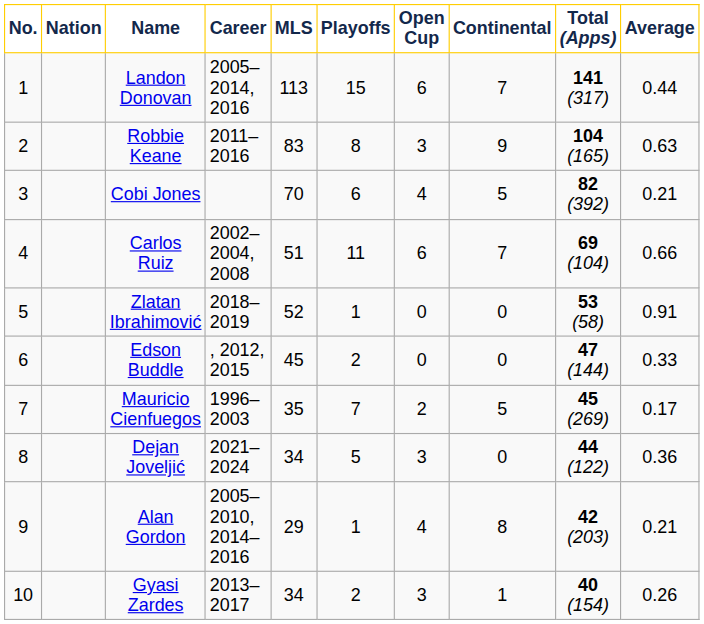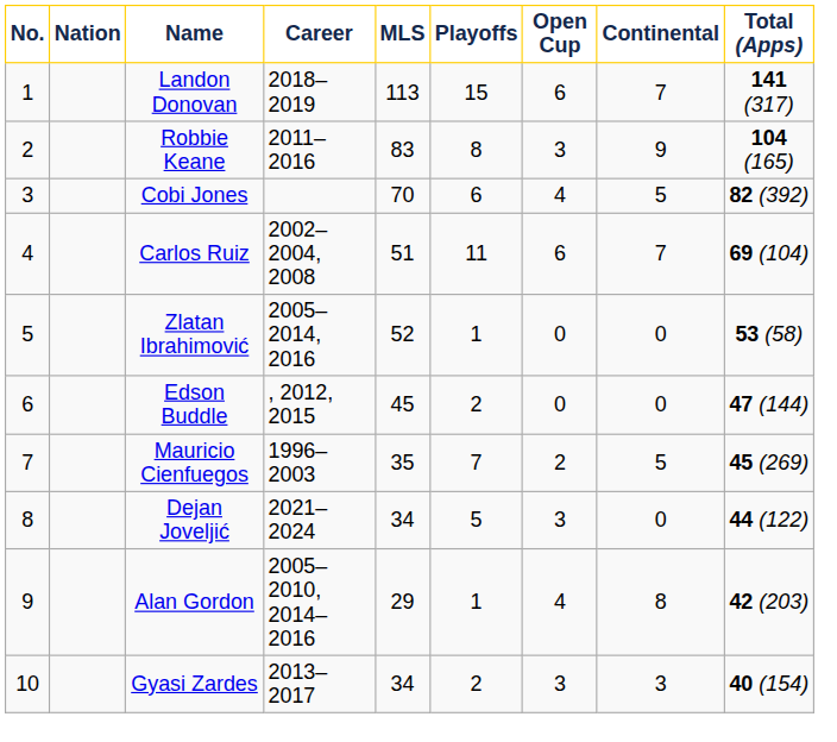 <table class="wikitable sortable" style="text-align:center;">
 <tr>
 <th style="background:#FFFFFF; color:#13284B; border:1px solid #FFCE02;">No.</th>
 <th style="background:#FFFFFF; color:#13284B; border:1px solid #FFCE02;">Nation</th>
 <th style="background:#FFFFFF; color:#13284B; border:1px solid #FFCE02;">Name</th>
 <th style="background:#FFFFFF; color:#13284B; border:1px solid #FFCE02;">Career</th>
 <th style="background:#FFFFFF; color:#13284B; border:1px solid #FFCE02;">MLS</th>
 <th style="background:#FFFFFF; color:#13284B; border:1px solid #FFCE02;">Playoffs</th>
 <th style="background:#FFFFFF; color:#13284B; border:1px solid #FFCE02;">Open Cup</th>
 <th style="background:#FFFFFF; color:#13284B; border:1px solid #FFCE02;">Continental</th>
 <th style="background:#FFFFFF; color:#13284B; border:1px solid #FFCE02;">Total <em>(Apps)</em></th>
-<th style="background:#FFFFFF; color:#13284B; border:1px solid #FFCE02;">Average</th>
 </tr>
 <tr>
 <td>1</td>
 <td align="left"></td>
 <td><a href='#'>Landon Donovan</a></td>
-<td align="left">2005–2014, 2016</td>
+<td align="left">2018–2019</td>
 <td>113</td>
 <td>15</td>
 <td>6</td>
 <td>7</td>
 <td><strong>141</strong> <em>(317)</em></td>
-<td>0.44</td>
 </tr>
 <tr>
 <td>2</td>
 <td align="left"></td>
 <td><a href='#'>Robbie Keane</a></td>
 <td align="left">2011–2016</td>
 <td>83</td>
 <td>8</td>
 <td>3</td>
 <td>9</td>
 <td><strong>104</strong> <em>(165)</em></td>
-<td>0.63</td>
 </tr>
 <tr>
 <td>3</td>
 <td align="left"></td>
 <td><a href='#'>Cobi Jones</a></td>
 <td align="left"></td>
 <td>70</td>
 <td>6</td>
 <td>4</td>
 <td>5</td>
 <td><strong>82</strong> <em>(392)</em></td>
-<td>0.21</td>
 </tr>
 <tr>
 <td>4</td>
 <td align="left"></td>
 <td><a href='#'>Carlos Ruiz</a></td>
 <td align="left">2002–2004, 2008</td>
 <td>51</td>
 <td>11</td>
 <td>6</td>
 <td>7</td>
 <td><strong>69</strong> <em>(104)</em></td>
-<td>0.66</td>
 </tr>
 <tr>
 <td>5</td>
 <td align="left"></td>
 <td><a href='#'>Zlatan Ibrahimović</a></td>
-<td align="left">2018–2019</td>
+<td align="left">2005–2014, 2016</td>
 <td>52</td>
 <td>1</td>
 <td>0</td>
 <td>0</td>
 <td><strong>53</strong> <em>(58)</em></td>
-<td>0.91</td>
 </tr>
 <tr>
 <td>6</td>
 <td align="left"></td>
 <td><a href='#'>Edson Buddle</a></td>
 <td align="left">, 2012, 2015</td>
 <td>45</td>
 <td>2</td>
 <td>0</td>
 <td>0</td>
 <td><strong>47</strong> <em>(144)</em></td>
-<td>0.33</td>
 </tr>
 <tr>
 <td>7</td>
 <td align="left"></td>
 <td><a href='#'>Mauricio Cienfuegos</a></td>
 <td align="left">1996–2003</td>
 <td>35</td>
 <td>7</td>
 <td>2</td>
 <td>5</td>
 <td><strong>45</strong> <em>(269)</em></td>
-<td>0.17</td>
 </tr>
 <tr>
 <td>8</td>
 <td align="left"></td>
 <td><a href='#'>Dejan Joveljić</a></td>
 <td align="left">2021–2024</td>
 <td>34</td>
 <td>5</td>
 <td>3</td>
 <td>0</td>
 <td><strong>44</strong> <em>(122)</em></td>
-<td>0.36</td>
 </tr>
 <tr>
 <td>9</td>
 <td align="left"></td>
 <td><a href='#'>Alan Gordon</a></td>
 <td align="left">2005–2010, 2014–2016</td>
 <td>29</td>
 <td>1</td>
 <td>4</td>
 <td>8</td>
 <td><strong>42</strong> <em>(203)</em></td>
-<td>0.21</td>
 </tr>
 <tr>
 <td>10</td>
 <td align="left"></td>
 <td><a href='#'>Gyasi Zardes</a></td>
 <td align="left">2013–2017</td>
 <td>34</td>
 <td>2</td>
 <td>3</td>
-<td>1</td>
+<td>3</td>
 <td><strong>40</strong> <em>(154)</em></td>
-<td>0.26</td>
 </tr>
 </table>
